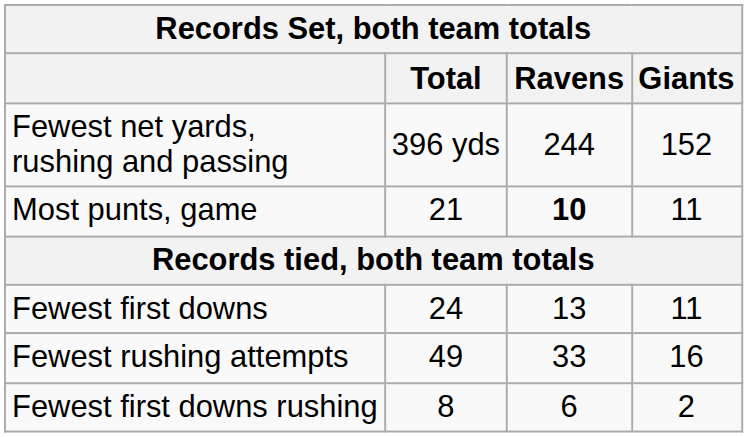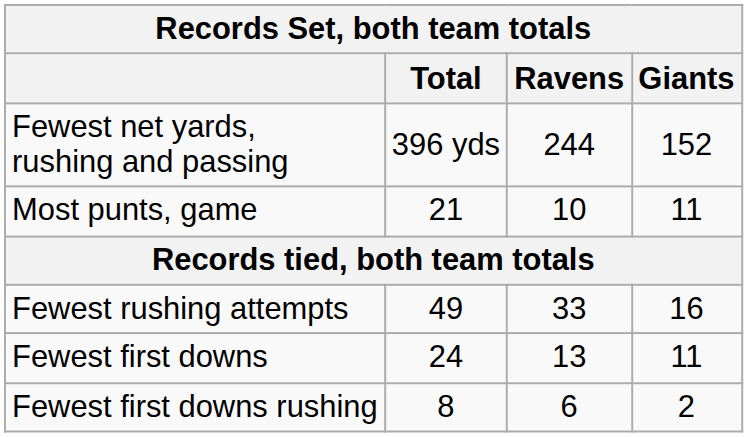 <table class="wikitable">
 <tr>
 <th colspan=4>Records Set, both team totals</th>
 </tr>
 <tr>
 <th></th>
 <th>Total</th>
 <th>Ravens</th>
 <th>Giants</th>
 </tr>
 <tr align=center>
 <td align=left>Fewest net yards,<br> rushing and passing</td>
 <td>396 yds</td>
 <td>244</td>
 <td>152</td>
 </tr>
 <tr align=center>
 <td align=left>Most punts, game</td>
 <td>21</td>
-<td><strong>10</strong></td>
+<td>10</td>
 <td>11</td>
 </tr>
 <tr>
 <th colspan=4>Records tied, both team totals</th>
+</tr>
+<tr align=center>
+<td align=left>Fewest rushing attempts</td>
+<td>49</td>
+<td>33</td>
+<td>16</td>
 </tr>
 <tr align=center>
 <td align=left>Fewest first downs</td>
 <td>24</td>
 <td>13</td>
 <td>11</td>
 </tr>
 <tr align=center>
-<td align=left>Fewest rushing attempts</td>
-<td>49</td>
-<td>33</td>
-<td>16</td>
-</tr>
-<tr align=center>
 <td align=left>Fewest first downs rushing</td>
 <td>8</td>
 <td>6</td>
 <td>2</td>
 </tr>
 </table>
